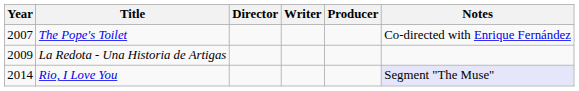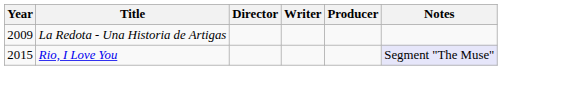 <table class="wikitable">
 <tr>
 <th>Year</th>
 <th>Title</th>
 <th>Director</th>
 <th>Writer</th>
 <th>Producer</th>
 <th>Notes</th>
 </tr>
 <tr>
-<td>2007</td>
-<td><em><a href='#'>The Pope's Toilet</a></em></td>
-<td></td>
-<td></td>
-<td></td>
-<td>Co-directed with <a href='#'>Enrique Fernández</a></td>
-</tr>
-<tr>
 <td>2009</td>
 <td><em>La Redota - Una Historia de Artigas</em></td>
 <td></td>
 <td></td>
 <td></td>
 <td></td>
 </tr>
 <tr>
-<td>2014</td>
+<td>2015</td>
 <td><em><a href='#'>Rio, I Love You</a></em></td>
 <td></td>
 <td></td>
 <td></td>
 <td style="background: lavender;">Segment "The Muse"</td>
 </tr>
 </table>
